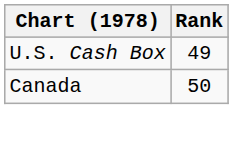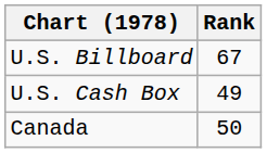 <table class="wikitable sortable">
 <tr>
 <th align="left">Chart (1978)</th>
 <th style="text-align:center;">Rank</th>
+</tr>
+<tr>
+<td>U.S. <em>Billboard</em> </td>
+<td style="text-align:center;">67</td>
 </tr>
 <tr>
 <td>U.S. <em>Cash Box</em> </td>
 <td style="text-align:center;">49</td>
 </tr>
 <tr>
 <td>Canada </td>
 <td style="text-align:center;">50</td>
 </tr>
 </table>
